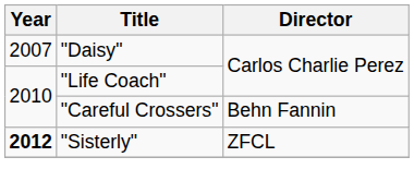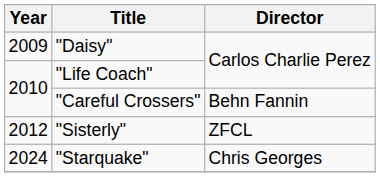 <table class="wikitable">
 <tr>
 <th>Year</th>
 <th>Title</th>
 <th>Director</th>
 </tr>
 <tr>
-<td>2007</td>
+<td>2009</td>
 <td>"Daisy"</td>
 <td rowspan="2">Carlos Charlie Perez</td>
 </tr>
 <tr>
 <td rowspan="2">2010</td>
 <td>"Life Coach"</td>
 </tr>
 <tr>
 <td>"Careful Crossers"</td>
 <td>Behn Fannin</td>
 </tr>
 <tr>
-<td><strong>2012</strong></td>
+<td>2012</td>
 <td>"Sisterly"</td>
 <td>ZFCL</td>
 </tr>
 <tr>
+<td>2024</td>
+<td>"Starquake"</td>
+<td>Chris Georges</td>
+</tr>
+<tr>
 </tr>
 </table>
